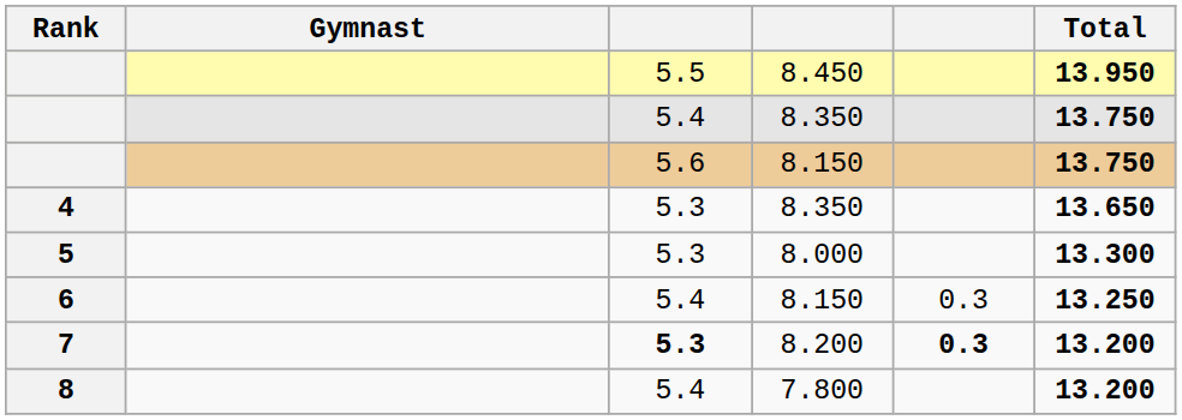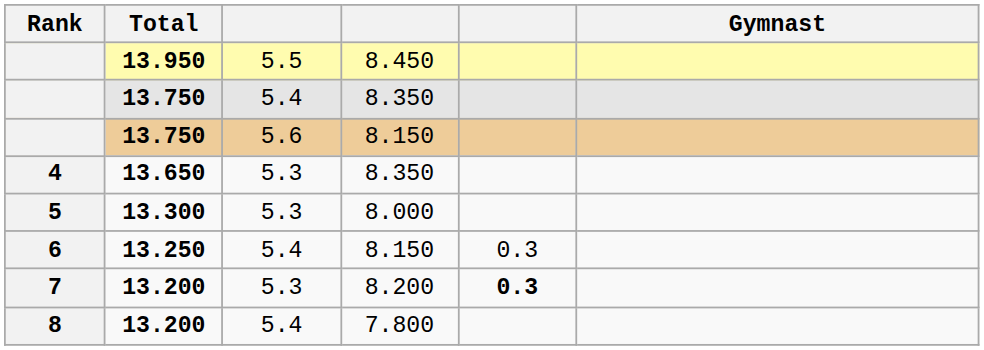 <table class="wikitable sortable" style="text-align:center; font-size:100%">
 <tr>
 <th scope="col" style="width:50px;">Rank</th>
-<th scope="col" style="width:220px;">Gymnast</th>
+<th scope="col" style="width:60px;">Total</th>
 <th scope="col" style="width:60px;"></th>
 <th scope="col" style="width:60px;"></th>
 <th scope="col" style="width:60px;"></th>
-<th scope="col" style="width:60px;">Total</th>
+<th scope="col" style="width:220px;">Gymnast</th>
 </tr>
 <tr style="background:#fffcaf;">
 <th scope=row style="text-align:center"></th>
-<td style="text-align:left;"></td>
+<td><strong>13.950</strong></td>
 <td>5.5</td>
 <td>8.450</td>
 <td></td>
-<td><strong>13.950</strong></td>
+<td style="text-align:left;"></td>
 </tr>
 <tr style="background:#e5e5e5;">
 <th scope=row style="text-align:center"></th>
-<td style="text-align:left;"></td>
+<td><strong>13.750</strong></td>
 <td>5.4</td>
 <td>8.350</td>
 <td></td>
-<td><strong>13.750</strong></td>
+<td style="text-align:left;"></td>
 </tr>
 <tr style="background:#ec9;">
 <th scope=row style="text-align:center"></th>
-<td style="text-align:left;"></td>
+<td><strong>13.750</strong></td>
 <td>5.6</td>
 <td>8.150</td>
 <td></td>
-<td><strong>13.750</strong></td>
+<td style="text-align:left;"></td>
 </tr>
 <tr>
 <th scope=row style="text-align:center">4</th>
-<td style="text-align:left;"></td>
+<td><strong>13.650</strong></td>
 <td>5.3</td>
 <td>8.350</td>
 <td></td>
-<td><strong>13.650</strong></td>
+<td style="text-align:left;"></td>
 </tr>
 <tr>
 <th scope=row style="text-align:center">5</th>
-<td style="text-align:left;"></td>
+<td><strong>13.300</strong></td>
 <td>5.3</td>
 <td>8.000</td>
 <td></td>
-<td><strong>13.300</strong></td>
+<td style="text-align:left;"></td>
 </tr>
 <tr>
 <th scope=row style="text-align:center">6</th>
-<td style="text-align:left;"></td>
+<td><strong>13.250</strong></td>
 <td>5.4</td>
 <td>8.150</td>
 <td>0.3</td>
-<td><strong>13.250</strong></td>
+<td style="text-align:left;"></td>
 </tr>
 <tr>
 <th scope=row style="text-align:center">7</th>
-<td style="text-align:left;"></td>
-<td><strong>5.3</strong></td>
+<td><strong>13.200</strong></td>
+<td>5.3</td>
 <td>8.200</td>
 <td><strong>0.3</strong></td>
-<td><strong>13.200</strong></td>
+<td style="text-align:left;"></td>
 </tr>
 <tr>
 <th scope=row style="text-align:center">8</th>
-<td style="text-align:left;"></td>
+<td><strong>13.200</strong></td>
 <td>5.4</td>
 <td>7.800</td>
 <td></td>
-<td><strong>13.200</strong></td>
+<td style="text-align:left;"></td>
 </tr>
 </table>
